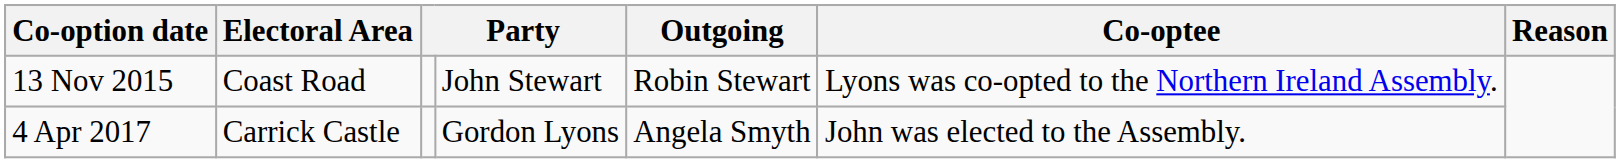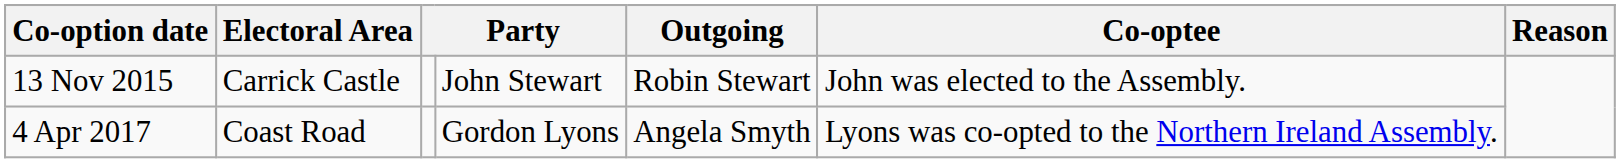 <table class="wikitable" style="font-size: 95%;">
 <tr>
 <th>Co-option date</th>
 <th>Electoral Area</th>
 <th colspan=2>Party</th>
 <th>Outgoing</th>
 <th>Co-optee</th>
 <th>Reason</th>
 </tr>
 <tr>
 <td>13 Nov 2015</td>
-<td>Coast Road</td>
+<td>Carrick Castle</td>
 <td></td>
 <td>John Stewart</td>
 <td>Robin Stewart</td>
-<td>Lyons was co-opted to the <a href='#'>Northern Ireland Assembly</a>.</td>
+<td>John was elected to the Assembly.</td>
 </tr>
 <tr>
 <td>4 Apr 2017</td>
-<td>Carrick Castle</td>
+<td>Coast Road</td>
 <td></td>
 <td>Gordon Lyons</td>
 <td>Angela Smyth</td>
-<td>John was elected to the Assembly.</td>
+<td>Lyons was co-opted to the <a href='#'>Northern Ireland Assembly</a>.</td>
 </tr>
 </table>
